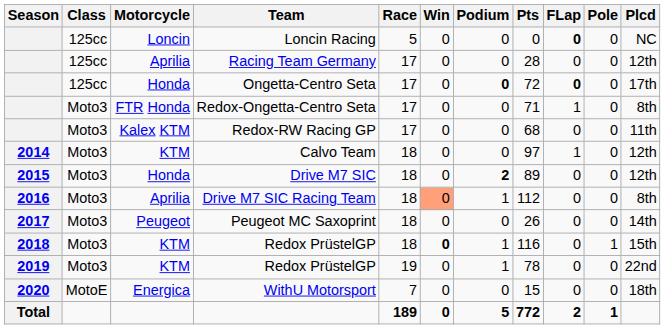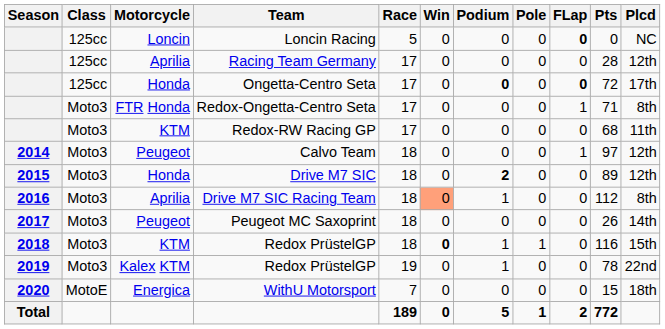 <table class="wikitable">
 <tr>
 <th>Season</th>
 <th>Class</th>
 <th>Motorcycle</th>
 <th>Team</th>
 <th>Race</th>
 <th>Win</th>
 <th>Podium</th>
+<th>Pole</th>
+<th>FLap</th>
 <th>Pts</th>
-<th>FLap</th>
-<th>Pole</th>
 <th>Plcd</th>
 </tr>
 <tr align="right">
 <th></th>
 <td>125cc</td>
 <td><a href='#'>Loncin</a></td>
 <td>Loncin Racing</td>
 <td>5</td>
 <td>0</td>
 <td>0</td>
 <td>0</td>
 <td><strong>0</strong></td>
 <td>0</td>
 <td>NC</td>
 </tr>
 <tr align="right">
 <th></th>
 <td>125cc</td>
 <td><a href='#'>Aprilia</a></td>
 <td><a href='#'>Racing Team Germany</a></td>
 <td>17</td>
 <td>0</td>
 <td>0</td>
-<td>28</td>
 <td>0</td>
 <td>0</td>
+<td>28</td>
 <td>12th</td>
 </tr>
 <tr align="right">
 <th></th>
 <td>125cc</td>
 <td><a href='#'>Honda</a></td>
 <td>Ongetta-Centro Seta</td>
 <td>17</td>
 <td>0</td>
 <td><strong>0</strong></td>
+<td>0</td>
+<td><strong>0</strong></td>
 <td>72</td>
-<td><strong>0</strong></td>
-<td>0</td>
 <td>17th</td>
 </tr>
 <tr align="right">
 <th></th>
 <td>Moto3</td>
 <td><a href='#'>FTR</a> <a href='#'>Honda</a></td>
 <td>Redox-Ongetta-Centro Seta</td>
 <td>17</td>
 <td>0</td>
 <td>0</td>
+<td>0</td>
+<td>1</td>
 <td>71</td>
-<td>1</td>
-<td>0</td>
 <td>8th</td>
 </tr>
 <tr align="right">
 <th></th>
 <td>Moto3</td>
-<td><a href='#'>Kalex</a> <a href='#'>KTM</a></td>
+<td><a href='#'>KTM</a></td>
 <td>Redox-RW Racing GP</td>
 <td>17</td>
 <td>0</td>
 <td>0</td>
-<td>68</td>
 <td>0</td>
 <td>0</td>
+<td>68</td>
 <td>11th</td>
 </tr>
 <tr align="right">
 <th><a href='#'>2014</a></th>
 <td>Moto3</td>
-<td><a href='#'>KTM</a></td>
+<td><a href='#'>Peugeot</a></td>
 <td>Calvo Team</td>
 <td>18</td>
 <td>0</td>
 <td>0</td>
+<td>0</td>
+<td>1</td>
 <td>97</td>
-<td>1</td>
-<td>0</td>
 <td>12th</td>
 </tr>
 <tr align="right">
 <th><a href='#'>2015</a></th>
 <td>Moto3</td>
 <td><a href='#'>Honda</a></td>
 <td><a href='#'>Drive M7 SIC</a></td>
 <td>18</td>
 <td>0</td>
 <td><strong>2</strong></td>
-<td>89</td>
 <td>0</td>
 <td>0</td>
+<td>89</td>
 <td>12th</td>
 </tr>
 <tr align="right">
 <th><a href='#'>2016</a></th>
 <td>Moto3</td>
 <td><a href='#'>Aprilia</a></td>
 <td><a href='#'>Drive M7 SIC Racing Team</a></td>
 <td>18</td>
 <td style="background: lightsalmon;">0</td>
 <td>1</td>
-<td>112</td>
 <td>0</td>
 <td>0</td>
+<td>112</td>
 <td>8th</td>
 </tr>
 <tr align="right">
 <th><a href='#'>2017</a></th>
 <td>Moto3</td>
 <td><a href='#'>Peugeot</a></td>
 <td>Peugeot MC Saxoprint</td>
 <td>18</td>
 <td>0</td>
 <td>0</td>
-<td>26</td>
 <td>0</td>
 <td>0</td>
+<td>26</td>
 <td>14th</td>
 </tr>
 <tr align="right">
 <th><a href='#'>2018</a></th>
 <td>Moto3</td>
 <td><a href='#'>KTM</a></td>
 <td>Redox PrüstelGP</td>
 <td>18</td>
 <td><strong>0</strong></td>
 <td>1</td>
+<td>1</td>
+<td>0</td>
 <td>116</td>
-<td>0</td>
-<td>1</td>
 <td>15th</td>
 </tr>
 <tr align="right">
 <th><a href='#'>2019</a></th>
 <td>Moto3</td>
-<td><a href='#'>KTM</a></td>
+<td><a href='#'>Kalex</a> <a href='#'>KTM</a></td>
 <td>Redox PrüstelGP</td>
 <td>19</td>
 <td>0</td>
 <td>1</td>
-<td>78</td>
 <td>0</td>
 <td>0</td>
+<td>78</td>
 <td>22nd</td>
 </tr>
 <tr align="right">
 <th><a href='#'>2020</a></th>
 <td>MotoE</td>
 <td><a href='#'>Energica</a></td>
 <td><a href='#'>WithU Motorsport</a></td>
 <td>7</td>
 <td>0</td>
 <td>0</td>
-<td>15</td>
 <td>0</td>
 <td>0</td>
+<td>15</td>
 <td>18th</td>
 </tr>
 <tr align="right">
 <th>Total</th>
 <td></td>
 <td></td>
 <td></td>
 <td><strong>189</strong></td>
 <td><strong>0</strong></td>
 <td><strong>5</strong></td>
+<td><strong>1</strong></td>
+<td><strong>2</strong></td>
 <td><strong>772</strong></td>
-<td><strong>2</strong></td>
-<td><strong>1</strong></td>
 <td></td>
 </tr>
 </table>
